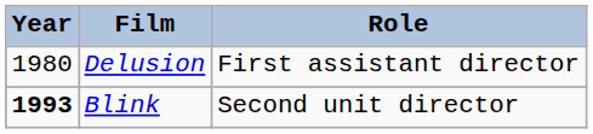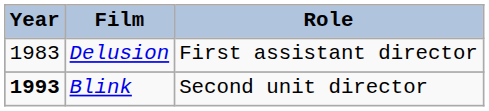 <table class="wikitable" style="font-size:95%;">
 <tr>
 <th style="background:#B0C4DE;">Year</th>
 <th style="background:#B0C4DE;">Film</th>
 <th style="background:#B0C4DE;">Role</th>
 </tr>
 <tr>
-<td>1980</td>
+<td>1983</td>
 <td><em><a href='#'>Delusion</a></em></td>
 <td>First assistant director</td>
 </tr>
 <tr>
 <td><strong>1993</strong></td>
 <td><em><a href='#'>Blink</a></em></td>
 <td>Second unit director</td>
 </tr>
 </table>
